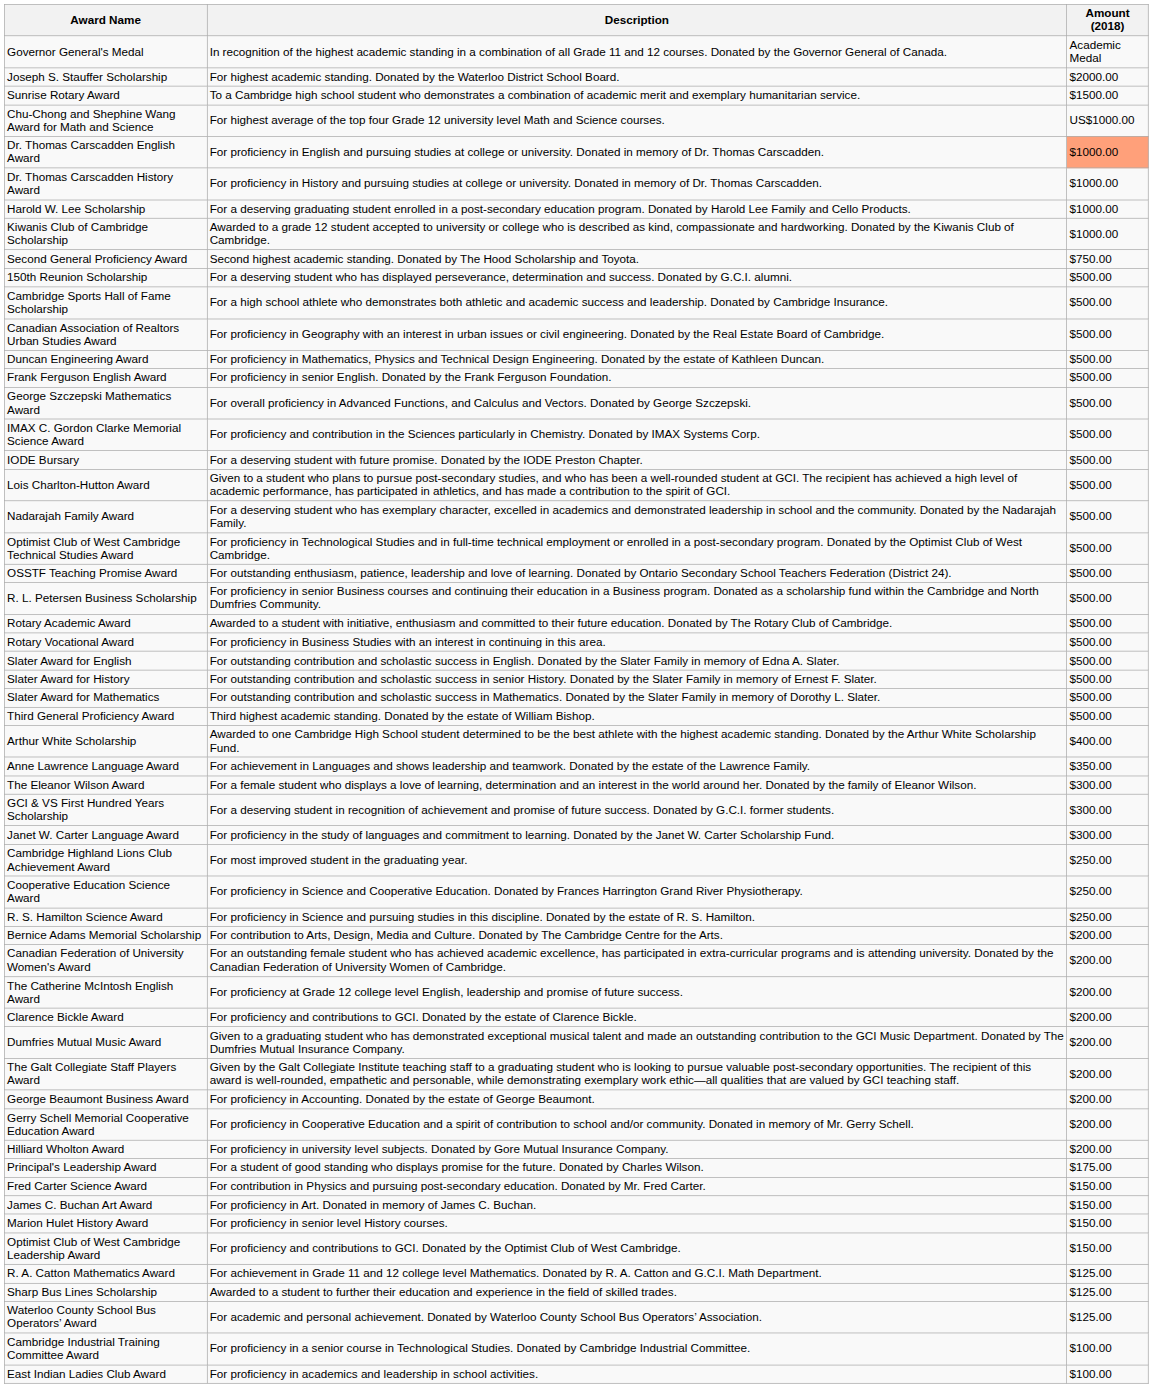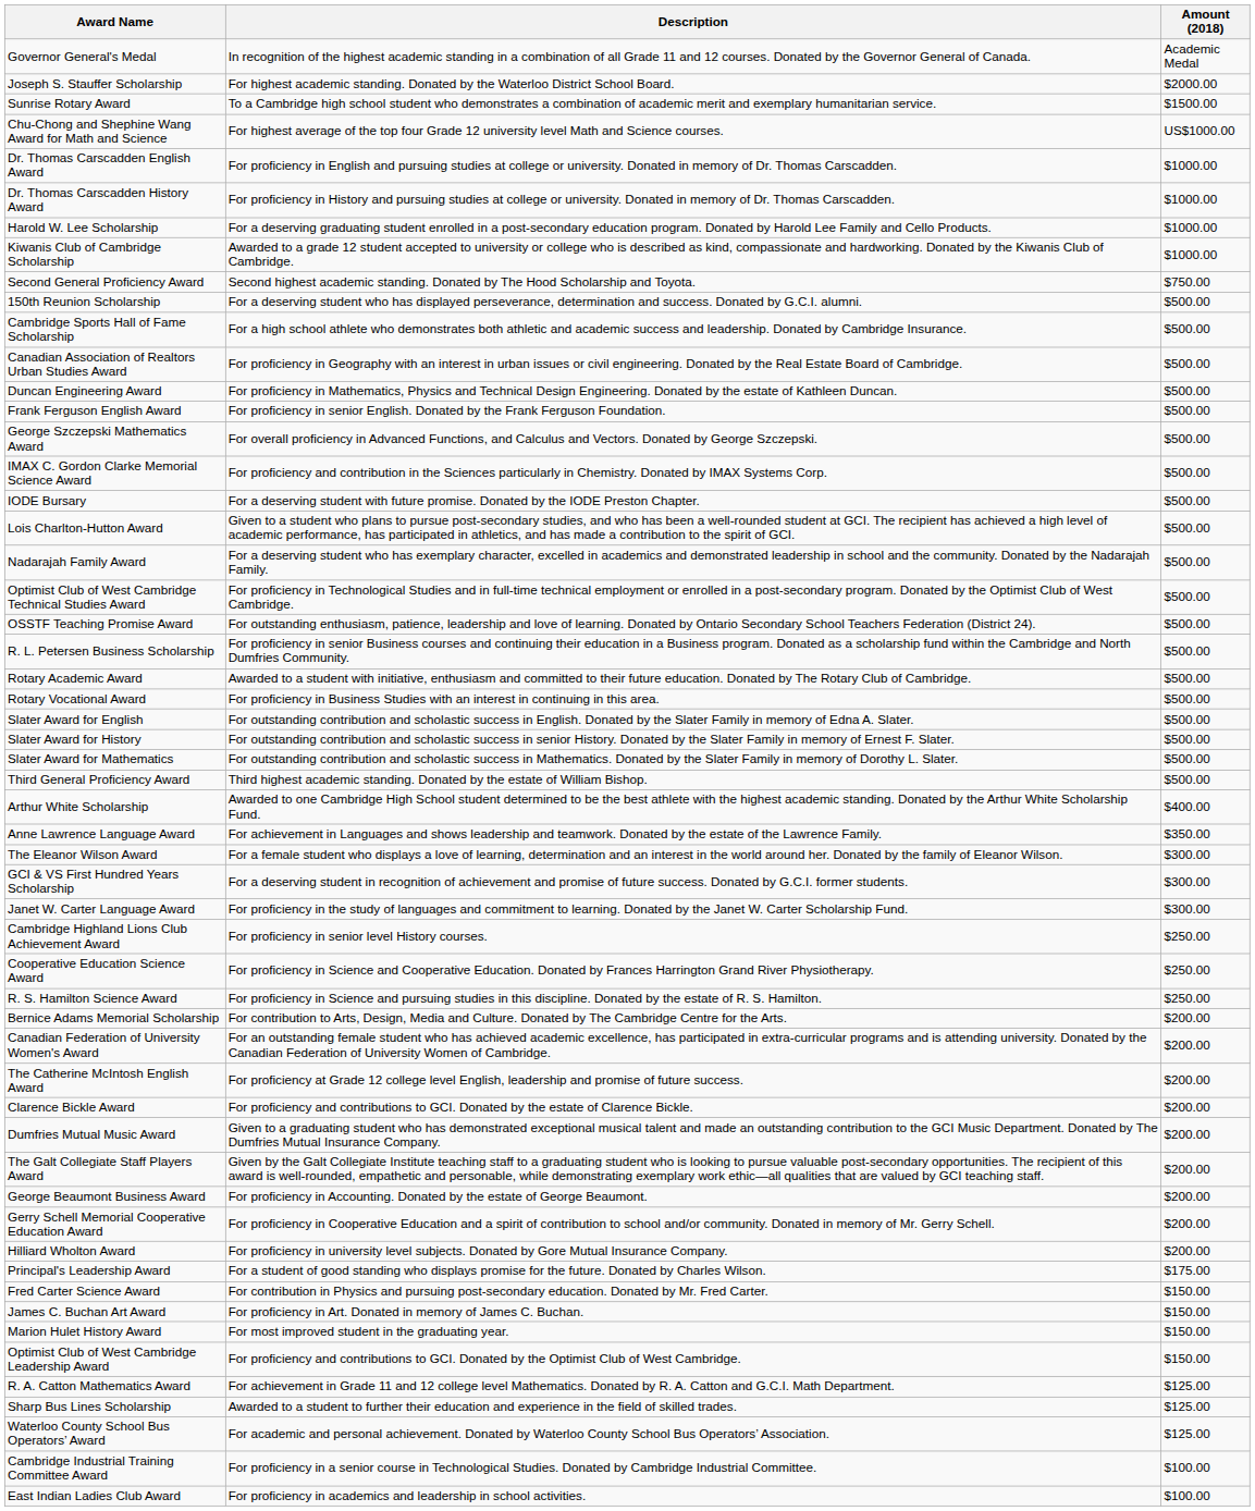 <table class="wikitable sortable">
 <tr>
 <th>Award Name</th>
 <th>Description</th>
 <th>Amount (2018)</th>
 </tr>
 <tr>
 <td>Governor General's Medal</td>
 <td>In recognition of the highest academic standing in a combination of all Grade 11 and 12 courses. Donated by the Governor General of Canada.</td>
 <td>Academic Medal</td>
 </tr>
 <tr>
 <td>Joseph S. Stauffer Scholarship</td>
 <td>For highest academic standing. Donated by the Waterloo District School Board.</td>
 <td>$2000.00</td>
 </tr>
 <tr>
 <td>Sunrise Rotary Award</td>
 <td>To a Cambridge high school student who demonstrates a combination of academic merit and exemplary humanitarian service.</td>
 <td>$1500.00</td>
 </tr>
 <tr>
 <td>Chu-Chong and Shephine Wang Award for Math and Science</td>
 <td>For highest average of the top four Grade 12 university level Math and Science courses.</td>
 <td>US$1000.00</td>
 </tr>
 <tr>
 <td>Dr. Thomas Carscadden English Award</td>
 <td>For proficiency in English and pursuing studies at college or university. Donated in memory of Dr. Thomas Carscadden.</td>
-<td style="background: lightsalmon;">$1000.00</td>
+<td>$1000.00</td>
 </tr>
 <tr>
 <td>Dr. Thomas Carscadden History Award</td>
 <td>For proficiency in History and pursuing studies at college or university. Donated in memory of Dr. Thomas Carscadden.</td>
 <td>$1000.00</td>
 </tr>
 <tr>
 <td>Harold W. Lee Scholarship</td>
 <td>For a deserving graduating student enrolled in a post-secondary education program. Donated by Harold Lee Family and Cello Products.</td>
 <td>$1000.00</td>
 </tr>
 <tr>
 <td>Kiwanis Club of Cambridge Scholarship</td>
 <td>Awarded to a grade 12 student accepted to university or college who is described as kind, compassionate and hardworking. Donated by the Kiwanis Club of Cambridge.</td>
 <td>$1000.00</td>
 </tr>
 <tr>
 <td>Second General Proficiency Award</td>
 <td>Second highest academic standing. Donated by The Hood Scholarship and Toyota.</td>
 <td>$750.00</td>
 </tr>
 <tr>
 <td>150th Reunion Scholarship</td>
 <td>For a deserving student who has displayed perseverance, determination and success. Donated by G.C.I. alumni.</td>
 <td>$500.00</td>
 </tr>
 <tr>
 <td>Cambridge Sports Hall of Fame Scholarship</td>
 <td>For a high school athlete who demonstrates both athletic and academic success and leadership. Donated by Cambridge Insurance.</td>
 <td>$500.00</td>
 </tr>
 <tr>
 <td>Canadian Association of Realtors Urban Studies Award</td>
 <td>For proficiency in Geography with an interest in urban issues or civil engineering. Donated by the Real Estate Board of Cambridge.</td>
 <td>$500.00</td>
 </tr>
 <tr>
 <td>Duncan Engineering Award</td>
 <td>For proficiency in Mathematics, Physics and Technical Design Engineering. Donated by the estate of Kathleen Duncan.</td>
 <td>$500.00</td>
 </tr>
 <tr>
 <td>Frank Ferguson English Award</td>
 <td>For proficiency in senior English. Donated by the Frank Ferguson Foundation.</td>
 <td>$500.00</td>
 </tr>
 <tr>
 <td>George Szczepski Mathematics Award</td>
 <td>For overall proficiency in Advanced Functions, and Calculus and Vectors.  Donated by George Szczepski.</td>
 <td>$500.00</td>
 </tr>
 <tr>
 <td>IMAX C. Gordon Clarke Memorial Science Award</td>
 <td>For proficiency and contribution in the Sciences particularly in Chemistry. Donated by IMAX Systems Corp.</td>
 <td>$500.00</td>
 </tr>
 <tr>
 <td>IODE Bursary</td>
 <td>For a deserving student with future promise. Donated by the IODE Preston Chapter.</td>
 <td>$500.00</td>
 </tr>
 <tr>
 <td>Lois Charlton-Hutton Award</td>
 <td>Given to a student who plans to pursue post-secondary studies, and who has been a well-rounded student at GCI. The recipient has achieved a high level of academic performance, has participated in athletics, and has made a contribution to the spirit of GCI.</td>
 <td>$500.00</td>
 </tr>
 <tr>
 <td>Nadarajah Family Award</td>
 <td>For a deserving student who has exemplary character, excelled in academics and demonstrated leadership in school and the community. Donated by the Nadarajah Family.</td>
 <td>$500.00</td>
 </tr>
 <tr>
 <td>Optimist Club of West Cambridge Technical Studies Award</td>
 <td>For proficiency in Technological Studies and in full-time technical employment or enrolled in a post-secondary program. Donated by the Optimist Club of West Cambridge.</td>
 <td>$500.00</td>
 </tr>
 <tr>
 <td>OSSTF Teaching Promise Award</td>
 <td>For outstanding enthusiasm, patience, leadership and love of learning. Donated by Ontario Secondary School Teachers Federation (District 24).</td>
 <td>$500.00</td>
 </tr>
 <tr>
 <td>R. L. Petersen Business Scholarship</td>
 <td>For proficiency in senior Business courses and continuing their education in a Business program. Donated as a scholarship fund within the Cambridge and North Dumfries Community.</td>
 <td>$500.00</td>
 </tr>
 <tr>
 <td>Rotary Academic Award</td>
 <td>Awarded to a student with initiative, enthusiasm and committed to their future education. Donated by The Rotary Club of Cambridge.</td>
 <td>$500.00</td>
 </tr>
 <tr>
 <td>Rotary Vocational Award</td>
 <td>For proficiency in Business Studies with an interest in continuing in this area.</td>
 <td>$500.00</td>
 </tr>
 <tr>
 <td>Slater Award for English</td>
 <td>For outstanding contribution and scholastic success in English. Donated by the Slater Family in memory of Edna A. Slater.</td>
 <td>$500.00</td>
 </tr>
 <tr>
 <td>Slater Award for History</td>
 <td>For outstanding contribution and scholastic success in senior History. Donated by the Slater Family in memory of Ernest F. Slater.</td>
 <td>$500.00</td>
 </tr>
 <tr>
 <td>Slater Award for Mathematics</td>
 <td>For outstanding contribution and scholastic success in Mathematics. Donated by the Slater Family in memory of Dorothy L. Slater.</td>
 <td>$500.00</td>
 </tr>
 <tr>
 <td>Third General Proficiency Award</td>
 <td>Third highest academic standing. Donated by the estate of William Bishop.</td>
 <td>$500.00</td>
 </tr>
 <tr>
 <td>Arthur White Scholarship</td>
 <td>Awarded to one Cambridge High School student determined to be the best athlete with the highest academic standing. Donated by the Arthur White Scholarship Fund.</td>
 <td>$400.00</td>
 </tr>
 <tr>
 <td>Anne Lawrence Language Award</td>
 <td>For achievement in Languages and shows leadership and teamwork. Donated by the estate of the Lawrence Family.</td>
 <td>$350.00</td>
 </tr>
 <tr>
 <td>The Eleanor Wilson Award</td>
 <td>For a female student who displays a love of learning, determination and an interest in the world around her. Donated by the family of Eleanor Wilson.</td>
 <td>$300.00</td>
 </tr>
 <tr>
 <td>GCI & VS First Hundred Years Scholarship</td>
 <td>For a deserving student in recognition of achievement and promise of future success. Donated by G.C.I. former students.</td>
 <td>$300.00</td>
 </tr>
 <tr>
 <td>Janet W. Carter Language Award</td>
 <td>For proficiency in the study of languages and commitment to learning. Donated by the Janet W. Carter Scholarship Fund.</td>
 <td>$300.00</td>
 </tr>
 <tr>
 <td>Cambridge Highland Lions Club Achievement Award</td>
-<td>For most improved student in the graduating year.</td>
+<td>For proficiency in senior level History courses.</td>
 <td>$250.00</td>
 </tr>
 <tr>
 <td>Cooperative Education Science Award</td>
 <td>For proficiency in Science and Cooperative Education. Donated by Frances Harrington Grand River Physiotherapy.</td>
 <td>$250.00</td>
 </tr>
 <tr>
 <td>R. S. Hamilton Science Award</td>
 <td>For proficiency in Science and pursuing studies in this discipline. Donated by the estate of R. S. Hamilton.</td>
 <td>$250.00</td>
 </tr>
 <tr>
 <td>Bernice Adams Memorial Scholarship</td>
 <td>For contribution to Arts, Design, Media and Culture. Donated by The Cambridge Centre for the Arts.</td>
 <td>$200.00</td>
 </tr>
 <tr>
 <td>Canadian Federation of University Women's Award</td>
 <td>For an outstanding female student who has achieved academic excellence, has participated in extra-curricular programs and is attending university. Donated by the Canadian Federation of University Women of Cambridge.</td>
 <td>$200.00</td>
 </tr>
 <tr>
 <td>The Catherine McIntosh English Award</td>
 <td>For proficiency at Grade 12 college level English, leadership and promise of future success.</td>
 <td>$200.00</td>
 </tr>
 <tr>
 <td>Clarence Bickle Award</td>
 <td>For proficiency and contributions to GCI. Donated by the estate of Clarence Bickle.</td>
 <td>$200.00</td>
 </tr>
 <tr>
 <td>Dumfries Mutual Music Award</td>
 <td>Given to a graduating student who has demonstrated exceptional musical talent and made an outstanding contribution to the GCI Music Department. Donated by The Dumfries Mutual Insurance Company.</td>
 <td>$200.00</td>
 </tr>
 <tr>
 <td>The Galt Collegiate Staff Players Award</td>
 <td>Given by the Galt Collegiate Institute teaching staff to a graduating student who is looking to pursue valuable post-secondary opportunities. The recipient of this award is well-rounded, empathetic and personable, while demonstrating exemplary work ethic—all qualities that are valued by GCI teaching staff.</td>
 <td>$200.00</td>
 </tr>
 <tr>
 <td>George Beaumont Business Award</td>
 <td>For proficiency in Accounting. Donated by the estate of George Beaumont.</td>
 <td>$200.00</td>
 </tr>
 <tr>
 <td>Gerry Schell Memorial Cooperative Education Award</td>
 <td>For proficiency in Cooperative Education and a spirit of contribution to school and/or community. Donated in memory of Mr. Gerry Schell.</td>
 <td>$200.00</td>
 </tr>
 <tr>
 <td>Hilliard Wholton Award</td>
 <td>For proficiency in university level subjects. Donated by Gore Mutual Insurance Company.</td>
 <td>$200.00</td>
 </tr>
 <tr>
 <td>Principal's Leadership Award</td>
 <td>For a student of good standing who displays promise for the future. Donated by Charles Wilson.</td>
 <td>$175.00</td>
 </tr>
 <tr>
 <td>Fred Carter Science Award</td>
 <td>For contribution in Physics and pursuing post-secondary education. Donated by Mr. Fred Carter.</td>
 <td>$150.00</td>
 </tr>
 <tr>
 <td>James C. Buchan Art Award</td>
 <td>For proficiency in Art. Donated in memory of James C. Buchan.</td>
 <td>$150.00</td>
 </tr>
 <tr>
 <td>Marion Hulet History Award</td>
-<td>For proficiency in senior level History courses.</td>
+<td>For most improved student in the graduating year.</td>
 <td>$150.00</td>
 </tr>
 <tr>
 <td>Optimist Club of West Cambridge Leadership Award</td>
 <td>For proficiency and contributions to GCI. Donated by the Optimist Club of West Cambridge.</td>
 <td>$150.00</td>
 </tr>
 <tr>
 <td>R. A. Catton Mathematics Award</td>
 <td>For achievement in Grade 11 and 12 college level Mathematics. Donated by R. A. Catton and G.C.I. Math Department.</td>
 <td>$125.00</td>
 </tr>
 <tr>
 <td>Sharp Bus Lines Scholarship</td>
 <td>Awarded to a student to further their education and experience in the field of skilled trades.</td>
 <td>$125.00</td>
 </tr>
 <tr>
 <td>Waterloo County School Bus Operators’ Award</td>
 <td>For academic and personal achievement. Donated by Waterloo County School Bus Operators’ Association.</td>
 <td>$125.00</td>
 </tr>
 <tr>
 <td>Cambridge Industrial Training Committee Award</td>
 <td>For proficiency in a senior course in Technological Studies. Donated by Cambridge Industrial Committee.</td>
 <td>$100.00</td>
 </tr>
 <tr>
 <td>East Indian Ladies Club Award</td>
 <td>For proficiency in academics and leadership in school activities.</td>
 <td>$100.00</td>
 </tr>
 </table>
